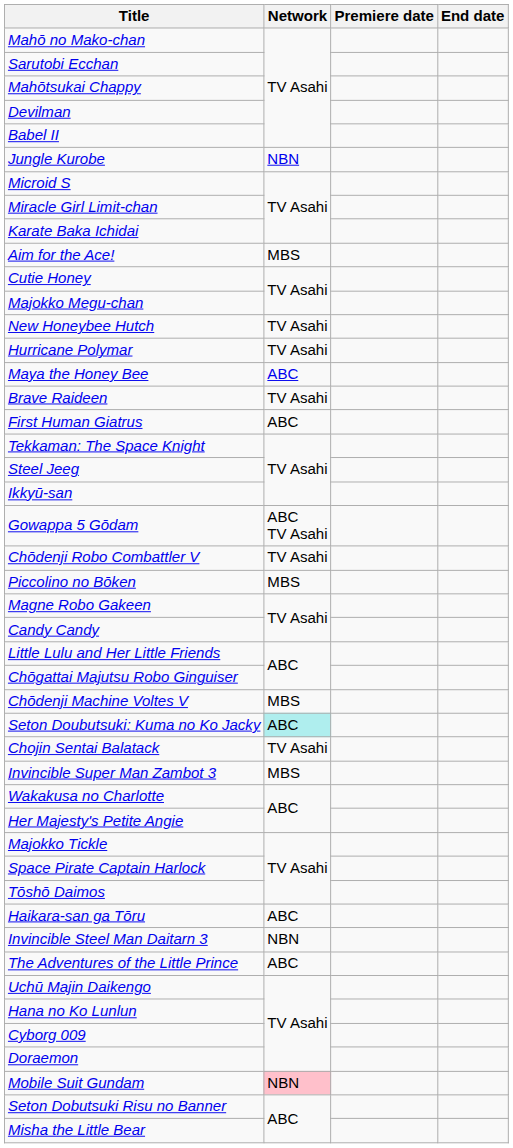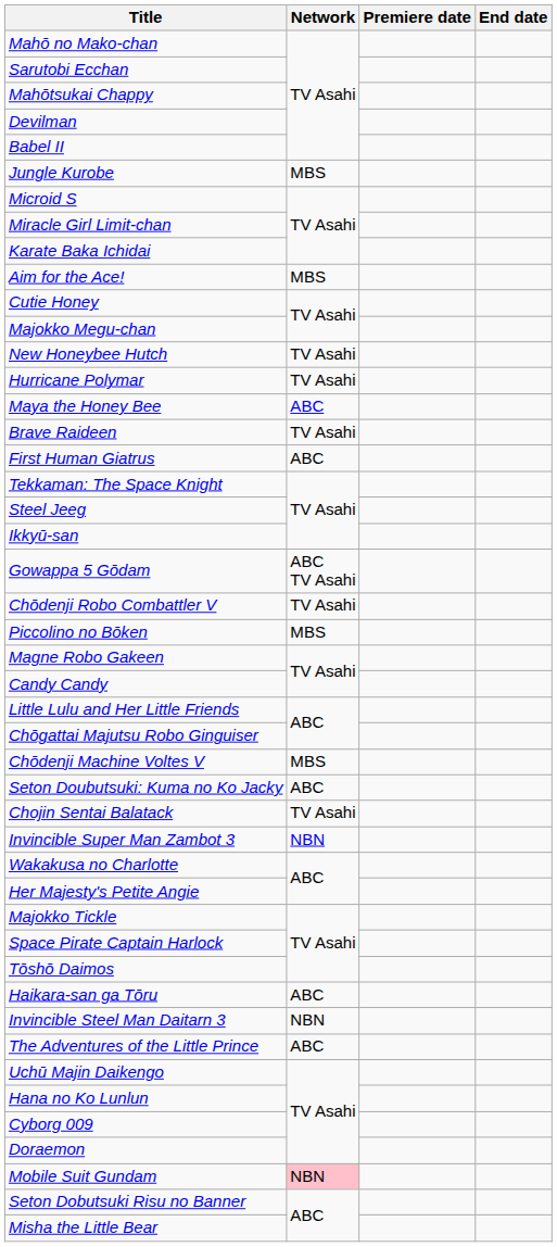 <table class="wikitable sortable">
 <tr>
 <th>Title</th>
 <th>Network</th>
 <th>Premiere date</th>
 <th>End date</th>
 </tr>
 <tr>
 <td><em><a href='#'>Mahō no Mako-chan</a></em></td>
 <td rowspan="5">TV Asahi</td>
 <td></td>
 <td></td>
 </tr>
 <tr>
 <td><em><a href='#'>Sarutobi Ecchan</a></em></td>
 <td></td>
 <td></td>
 </tr>
 <tr>
 <td><em><a href='#'>Mahōtsukai Chappy</a></em></td>
 <td></td>
 <td></td>
 </tr>
 <tr>
 <td><em><a href='#'>Devilman</a></em></td>
 <td></td>
 <td></td>
 </tr>
 <tr>
 <td><em><a href='#'>Babel II</a></em></td>
 <td></td>
 <td></td>
 </tr>
 <tr>
 <td><em><a href='#'>Jungle Kurobe</a></em></td>
-<td><a href='#'>NBN</a></td>
+<td>MBS</td>
 <td></td>
 <td></td>
 </tr>
 <tr>
 <td><em><a href='#'>Microid S</a></em></td>
 <td rowspan="3">TV Asahi</td>
 <td></td>
 <td></td>
 </tr>
 <tr>
 <td><em><a href='#'>Miracle Girl Limit-chan</a></em></td>
 <td></td>
 <td></td>
 </tr>
 <tr>
 <td><em><a href='#'>Karate Baka Ichidai</a></em></td>
 <td></td>
 <td></td>
 </tr>
 <tr>
 <td><em><a href='#'>Aim for the Ace!</a></em></td>
 <td>MBS</td>
 <td></td>
 <td></td>
 </tr>
 <tr>
 <td><em><a href='#'>Cutie Honey</a></em></td>
 <td rowspan="2">TV Asahi</td>
 <td></td>
 <td></td>
 </tr>
 <tr>
 <td><em><a href='#'>Majokko Megu-chan</a></em></td>
 <td></td>
 <td></td>
 </tr>
 <tr>
 <td><em><a href='#'>New Honeybee Hutch</a></em></td>
 <td>TV Asahi</td>
 <td></td>
 <td></td>
 </tr>
 <tr>
 <td><em><a href='#'>Hurricane Polymar</a></em></td>
 <td>TV Asahi</td>
 <td></td>
 <td></td>
 </tr>
 <tr>
 <td><em><a href='#'>Maya the Honey Bee</a></em></td>
 <td><a href='#'>ABC</a></td>
 <td></td>
 <td></td>
 </tr>
 <tr>
 <td><em><a href='#'>Brave Raideen</a></em></td>
 <td>TV Asahi</td>
 <td></td>
 <td></td>
 </tr>
 <tr>
 <td><em><a href='#'>First Human Giatrus</a></em></td>
 <td>ABC</td>
 <td></td>
 <td></td>
 </tr>
 <tr>
 <td><em><a href='#'>Tekkaman: The Space Knight</a></em></td>
 <td rowspan="3">TV Asahi</td>
 <td></td>
 <td></td>
 </tr>
 <tr>
 <td><em><a href='#'>Steel Jeeg</a></em></td>
 <td></td>
 <td></td>
 </tr>
 <tr>
 <td><em><a href='#'>Ikkyū-san</a></em></td>
 <td></td>
 <td></td>
 </tr>
 <tr>
 <td><em><a href='#'>Gowappa 5 Gōdam</a></em></td>
 <td>ABC<br>TV Asahi</td>
 <td></td>
 <td></td>
 </tr>
 <tr>
 <td><em><a href='#'>Chōdenji Robo Combattler V</a></em></td>
 <td>TV Asahi</td>
 <td></td>
 <td></td>
 </tr>
 <tr>
 <td><em><a href='#'>Piccolino no Bōken</a></em></td>
 <td>MBS</td>
 <td></td>
 <td></td>
 </tr>
 <tr>
 <td><em><a href='#'>Magne Robo Gakeen</a></em></td>
 <td rowspan="2">TV Asahi</td>
 <td></td>
 <td></td>
 </tr>
 <tr>
 <td><em><a href='#'>Candy Candy</a></em></td>
 <td></td>
 <td></td>
 </tr>
 <tr>
 <td><em><a href='#'>Little Lulu and Her Little Friends</a></em></td>
 <td rowspan="2">ABC</td>
 <td></td>
 <td></td>
 </tr>
 <tr>
 <td><em><a href='#'>Chōgattai Majutsu Robo Ginguiser</a></em></td>
 <td></td>
 <td></td>
 </tr>
 <tr>
 <td><em><a href='#'>Chōdenji Machine Voltes V</a></em></td>
 <td>MBS</td>
 <td></td>
 <td></td>
 </tr>
 <tr>
 <td><em><a href='#'>Seton Doubutsuki: Kuma no Ko Jacky</a></em></td>
-<td style="background: paleturquoise;">ABC</td>
+<td>ABC</td>
 <td></td>
 <td></td>
 </tr>
 <tr>
 <td><em><a href='#'>Chojin Sentai Balatack</a></em></td>
 <td>TV Asahi</td>
 <td></td>
 <td></td>
 </tr>
 <tr>
 <td><em><a href='#'>Invincible Super Man Zambot 3</a></em></td>
-<td>MBS</td>
+<td><a href='#'>NBN</a></td>
 <td></td>
 <td></td>
 </tr>
 <tr>
 <td><em><a href='#'>Wakakusa no Charlotte</a></em></td>
 <td rowspan="2">ABC</td>
 <td></td>
 <td></td>
 </tr>
 <tr>
 <td><em><a href='#'>Her Majesty's Petite Angie</a></em></td>
 <td></td>
 <td></td>
 </tr>
 <tr>
 <td><em><a href='#'>Majokko Tickle</a></em></td>
 <td rowspan="3">TV Asahi</td>
 <td></td>
 <td></td>
 </tr>
 <tr>
 <td><em><a href='#'>Space Pirate Captain Harlock</a></em></td>
 <td></td>
 <td></td>
 </tr>
 <tr>
 <td><em><a href='#'>Tōshō Daimos</a></em></td>
 <td></td>
 <td></td>
 </tr>
 <tr>
 <td><em><a href='#'>Haikara-san ga Tōru</a></em></td>
 <td>ABC</td>
 <td></td>
 <td></td>
 </tr>
 <tr>
 <td><em><a href='#'>Invincible Steel Man Daitarn 3</a></em></td>
 <td>NBN</td>
 <td></td>
 <td></td>
 </tr>
 <tr>
 <td><em><a href='#'>The Adventures of the Little Prince</a></em></td>
 <td>ABC</td>
 <td></td>
 <td></td>
 </tr>
 <tr>
 <td><em><a href='#'>Uchū Majin Daikengo</a></em></td>
 <td rowspan="4">TV Asahi</td>
 <td></td>
 <td></td>
 </tr>
 <tr>
 <td><em><a href='#'>Hana no Ko Lunlun</a></em></td>
 <td></td>
 <td></td>
 </tr>
 <tr>
 <td><em><a href='#'>Cyborg 009</a></em></td>
 <td></td>
 <td></td>
 </tr>
 <tr>
 <td><em><a href='#'>Doraemon</a></em></td>
 <td></td>
 <td></td>
 </tr>
 <tr>
 <td><em><a href='#'>Mobile Suit Gundam</a></em></td>
 <td style="background: pink;">NBN</td>
 <td></td>
 <td></td>
 </tr>
 <tr>
 <td><em><a href='#'>Seton Dobutsuki Risu no Banner</a></em></td>
 <td rowspan="2">ABC</td>
 <td></td>
 <td></td>
 </tr>
 <tr>
 <td><em><a href='#'>Misha the Little Bear</a></em></td>
 <td></td>
 <td></td>
 </tr>
 </table>
